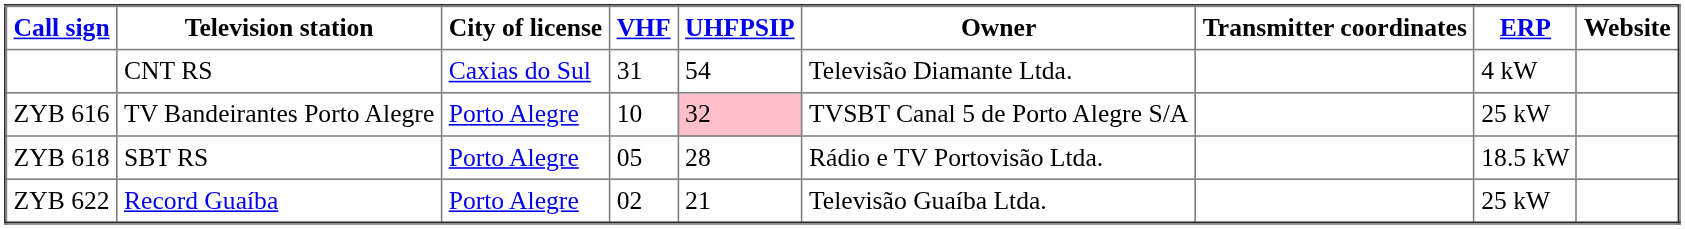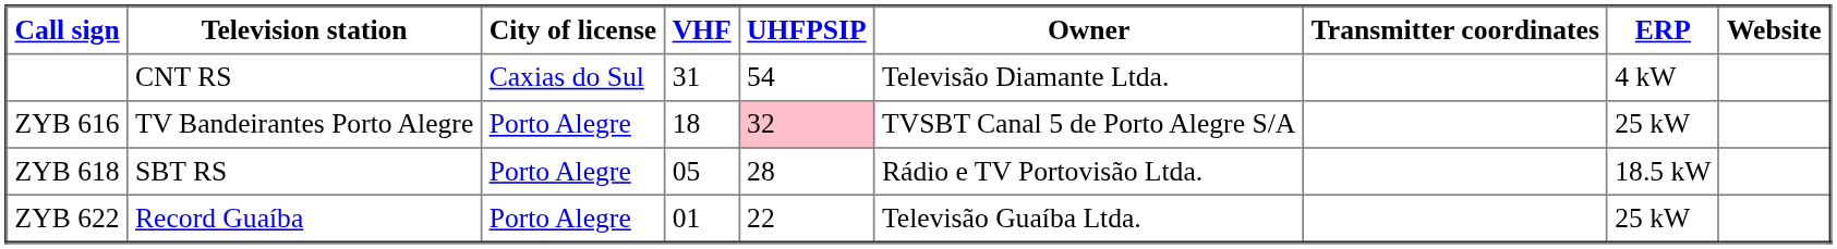 <table border = " 2 " cellpadding = " 4 " cellspacing = " 0 " style = " margin: 1em 1em 1em 0 ; border: 1px solid # aaa ; border-collapse : collapse ; font-size : 60 % ; ">
 <tr>
 <th><a href='#'>Call sign</a></th>
 <th>Television station</th>
 <th>City of license</th>
 <th><a href='#'>VHF</a></th>
 <th><a href='#'>UHF</a><a href='#'>PSIP</a></th>
 <th>Owner</th>
 <th>Transmitter coordinates</th>
 <th><a href='#'>ERP</a></th>
 <th>Website</th>
 </tr>
 <tr>
 <td></td>
 <td>CNT RS</td>
 <td><a href='#'>Caxias do Sul</a></td>
 <td>31</td>
 <td>54</td>
 <td>Televisão Diamante Ltda.</td>
 <td></td>
 <td>4 kW</td>
 <td></td>
 </tr>
 <tr>
 <td>ZYB 616</td>
 <td>TV Bandeirantes Porto Alegre</td>
 <td><a href='#'>Porto Alegre</a></td>
-<td>10</td>
+<td>18</td>
 <td style="background: pink;">32</td>
 <td>TVSBT Canal 5 de Porto Alegre S/A</td>
 <td></td>
 <td>25 kW</td>
 <td></td>
 </tr>
 <tr>
 <td>ZYB 618</td>
 <td>SBT RS</td>
 <td><a href='#'>Porto Alegre</a></td>
 <td>05</td>
 <td>28</td>
 <td>Rádio e TV Portovisão Ltda.</td>
 <td></td>
 <td>18.5 kW</td>
 <td></td>
 </tr>
 <tr>
 <td>ZYB 622</td>
 <td><a href='#'>Record Guaíba</a></td>
 <td><a href='#'>Porto Alegre</a></td>
-<td>02</td>
-<td>21</td>
+<td>01</td>
+<td>22</td>
 <td>Televisão Guaíba Ltda.</td>
 <td></td>
 <td>25 kW</td>
 <td></td>
 </tr>
 <tr>
 </tr>
 </table>
